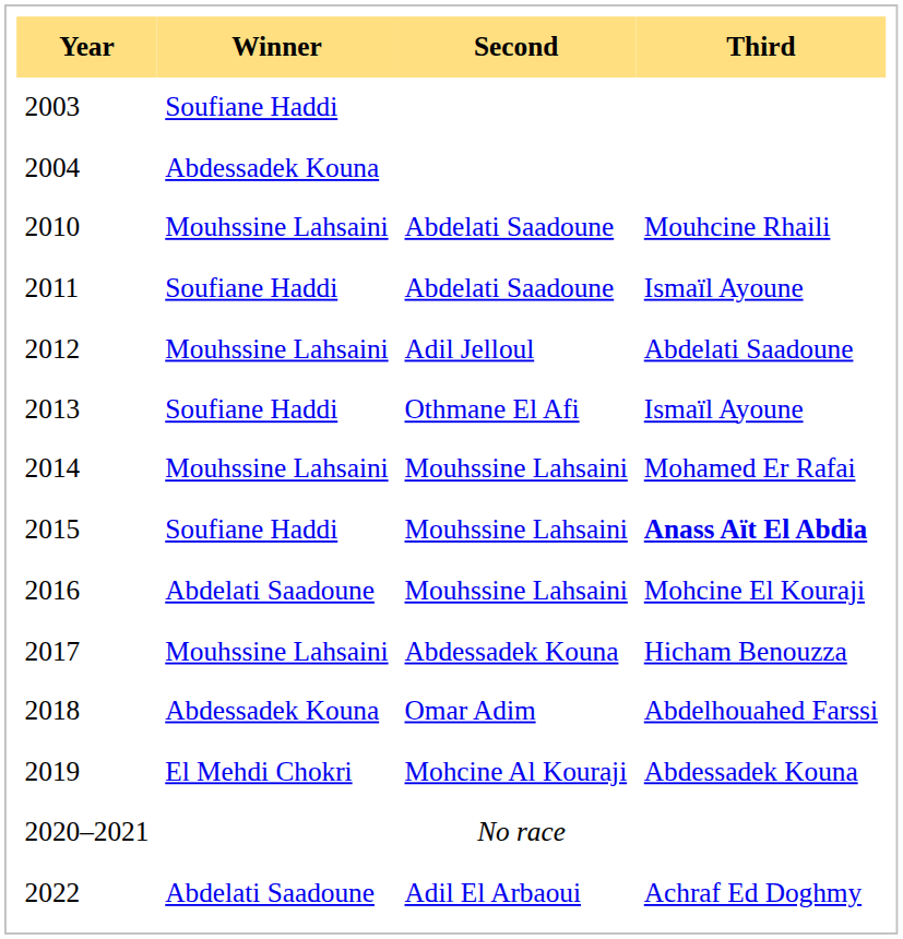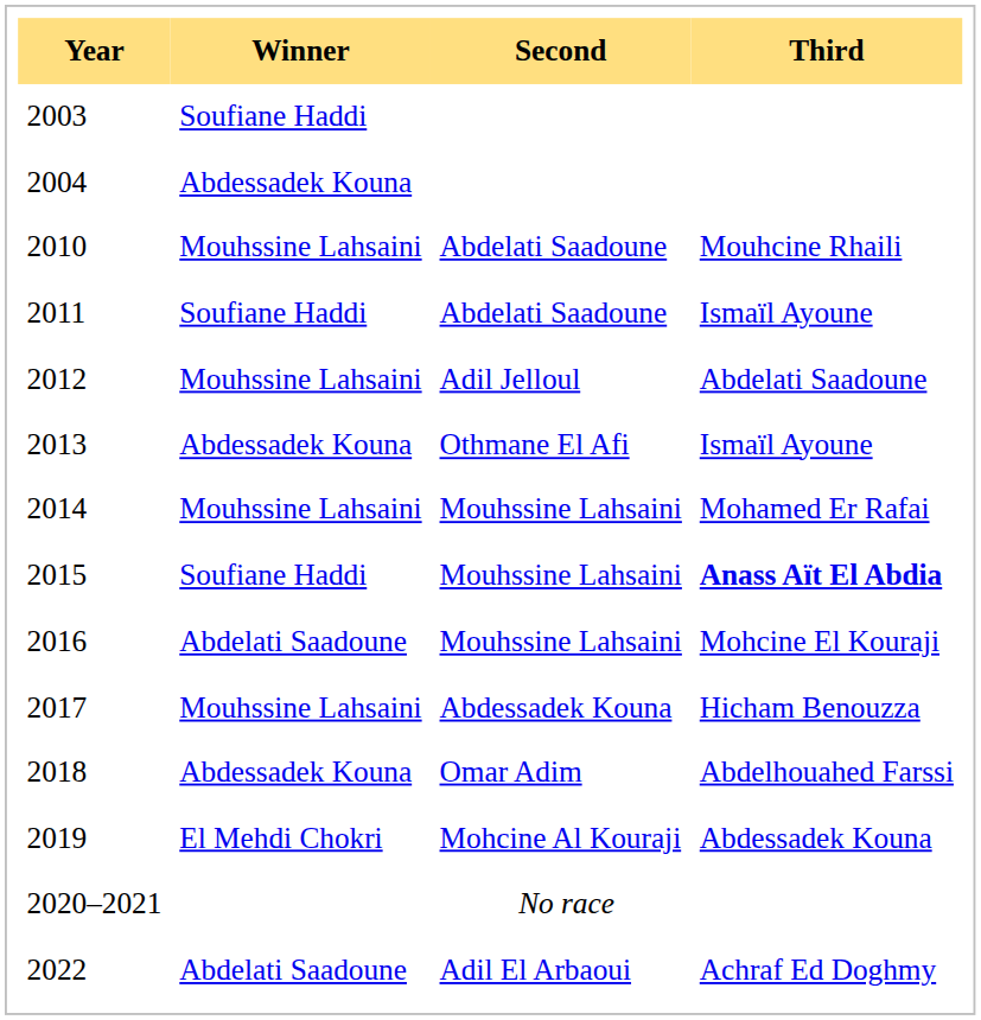 <table cellpadding="4" cellspacing="0"  style="border: 1px solid silver; color: black; margin: 0 0 0.5em 0; background-color: white; padding: 5px; text-align: left; font-size:85%; vertical-align: top; line-height:1.6em;">
 <tr>
 <th scope=col; align="center" bgcolor="FFDF80">Year</th>
 <th scope=col; align="center" bgcolor="FFDF80">Winner</th>
 <th scope=col; align="center" bgcolor="FFDF80">Second</th>
 <th scope=col; align="center" bgcolor="FFDF80">Third</th>
 </tr>
 <tr>
 </tr>
 <tr>
 <td>2003</td>
 <td><a href='#'>Soufiane Haddi</a></td>
 <td></td>
 <td></td>
 </tr>
 <tr>
 <td>2004</td>
 <td><a href='#'>Abdessadek Kouna</a></td>
 <td></td>
 <td></td>
 </tr>
 <tr>
 <td>2010</td>
 <td><a href='#'>Mouhssine Lahsaini</a></td>
 <td><a href='#'>Abdelati Saadoune</a></td>
 <td><a href='#'>Mouhcine Rhaili</a></td>
 </tr>
 <tr>
 <td>2011</td>
 <td><a href='#'>Soufiane Haddi</a></td>
 <td><a href='#'>Abdelati Saadoune</a></td>
 <td><a href='#'>Ismaïl Ayoune</a></td>
 </tr>
 <tr>
 <td>2012</td>
 <td><a href='#'>Mouhssine Lahsaini</a></td>
 <td><a href='#'>Adil Jelloul</a></td>
 <td><a href='#'>Abdelati Saadoune</a></td>
 </tr>
 <tr>
 <td>2013</td>
-<td><a href='#'>Soufiane Haddi</a></td>
+<td><a href='#'>Abdessadek Kouna</a></td>
 <td><a href='#'>Othmane El Afi</a></td>
 <td><a href='#'>Ismaïl Ayoune</a></td>
 </tr>
 <tr>
 <td>2014</td>
 <td><a href='#'>Mouhssine Lahsaini</a></td>
 <td><a href='#'>Mouhssine Lahsaini</a></td>
 <td><a href='#'>Mohamed Er Rafai</a></td>
 </tr>
 <tr>
 <td>2015</td>
 <td><a href='#'>Soufiane Haddi</a></td>
 <td><a href='#'>Mouhssine Lahsaini</a></td>
 <td><strong><a href='#'>Anass Aït El Abdia</a></strong></td>
 </tr>
 <tr>
 <td>2016</td>
 <td><a href='#'>Abdelati Saadoune</a></td>
 <td><a href='#'>Mouhssine Lahsaini</a></td>
 <td><a href='#'>Mohcine El Kouraji</a></td>
 </tr>
 <tr>
 <td>2017</td>
 <td><a href='#'>Mouhssine Lahsaini</a></td>
 <td><a href='#'>Abdessadek Kouna</a></td>
 <td><a href='#'>Hicham Benouzza</a></td>
 </tr>
 <tr>
 <td>2018</td>
 <td><a href='#'>Abdessadek Kouna</a></td>
 <td><a href='#'>Omar Adim</a></td>
 <td><a href='#'>Abdelhouahed Farssi</a></td>
 </tr>
 <tr>
 <td>2019</td>
 <td><a href='#'>El Mehdi Chokri</a></td>
 <td><a href='#'>Mohcine Al Kouraji</a></td>
 <td><a href='#'>Abdessadek Kouna</a></td>
 </tr>
 <tr>
 <td>2020–2021</td>
 <td colspan=3 align=center><em>No race</em></td>
 </tr>
 <tr>
 <td>2022</td>
 <td><a href='#'>Abdelati Saadoune</a></td>
 <td><a href='#'>Adil El Arbaoui</a></td>
 <td><a href='#'>Achraf Ed Doghmy</a></td>
 </tr>
 </table>
